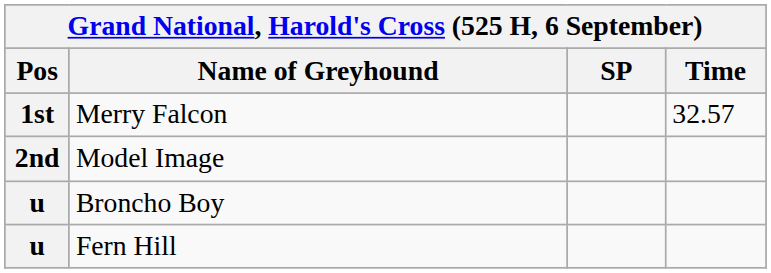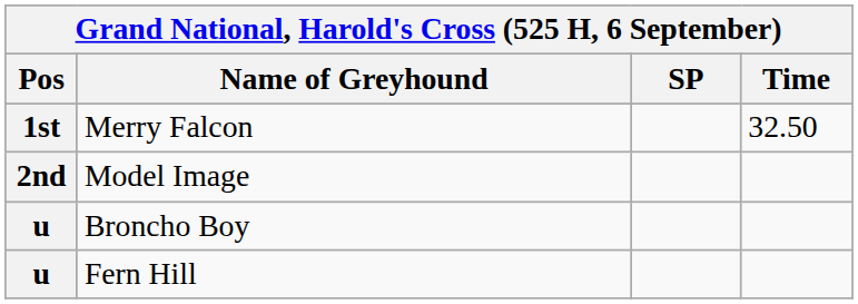 <table class="wikitable">
 <tr>
 <th colspan="6"><a href='#'>Grand National</a>, <a href='#'>Harold's Cross</a> (525 H, 6 September)</th>
 </tr>
 <tr>
 <th width=30>Pos</th>
 <th width=280>Name of Greyhound</th>
 <th width=50>SP</th>
 <th width=50>Time</th>
 </tr>
 <tr>
 <th>1st</th>
 <td>Merry Falcon</td>
 <td></td>
-<td>32.57</td>
+<td>32.50</td>
 </tr>
 <tr>
 <th>2nd</th>
 <td>Model Image</td>
 <td></td>
 <td></td>
 </tr>
 <tr>
 <th>u</th>
 <td>Broncho Boy</td>
 <td></td>
 <td></td>
 </tr>
 <tr>
 <th>u</th>
 <td>Fern Hill</td>
 <td></td>
 <td></td>
 </tr>
 </table>
